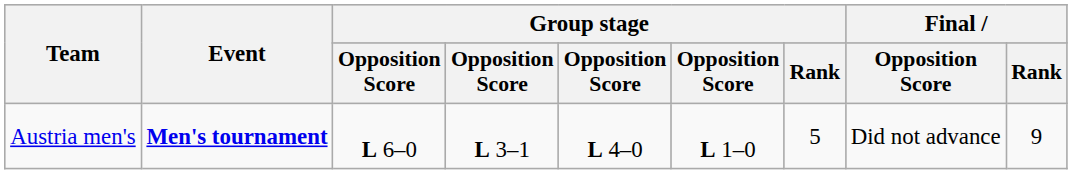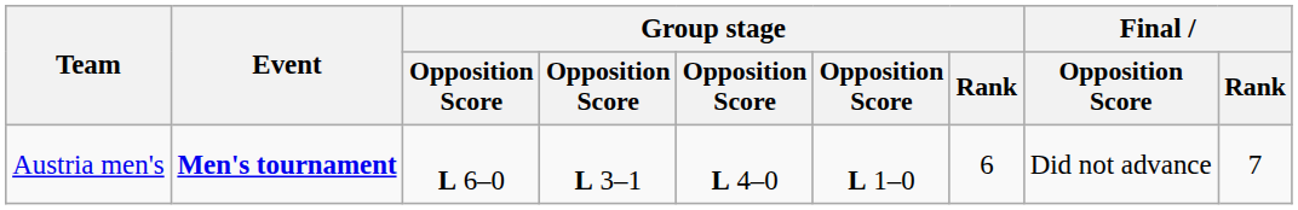 <table class=wikitable style=font-size:90%;text-align:center>
 <tr>
 <th rowspan=2>Team</th>
 <th rowspan=2>Event</th>
 <th colspan=5>Group stage</th>
 <th colspan=2>Final / </th>
 </tr>
 <tr style=font-size:95%>
 <th>Opposition<br>Score</th>
 <th>Opposition<br>Score</th>
 <th>Opposition<br>Score</th>
 <th>Opposition<br>Score</th>
 <th>Rank</th>
 <th>Opposition<br>Score</th>
 <th>Rank</th>
 </tr>
 <tr>
 <td align=left><a href='#'>Austria men's</a></td>
 <td align=left><strong><a href='#'>Men's tournament</a></strong></td>
 <td><br><strong>L</strong> 6–0</td>
 <td><br><strong>L</strong> 3–1</td>
 <td><br><strong>L</strong> 4–0</td>
 <td><br><strong>L</strong> 1–0</td>
-<td>5</td>
+<td>6</td>
 <td>Did not advance</td>
-<td>9</td>
+<td>7</td>
 </tr>
 </table>
